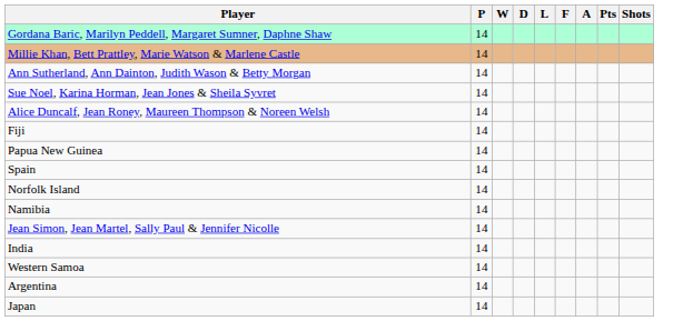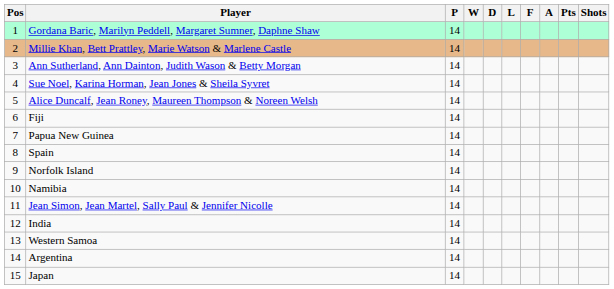 <table class="wikitable" style="font-size: 100%">
 <tr>
+<th width=20>Pos</th>
 <th width=600>Player</th>
 <th width=20>P</th>
 <th width=20>W</th>
 <th width=20>D</th>
 <th width=20>L</th>
 <th width=20>F</th>
 <th width=20>A</th>
 <th width=20>Pts</th>
 <th width=30>Shots</th>
 </tr>
 <tr align=center style="background: #ADFFD6;">
+<td>1</td>
 <td align="left"> <a href='#'>Gordana Baric</a>, <a href='#'>Marilyn Peddell</a>, <a href='#'>Margaret Sumner</a>, <a href='#'>Daphne Shaw</a></td>
 <td>14</td>
 <td></td>
 <td></td>
 <td></td>
 <td></td>
 <td></td>
 <td></td>
 <td></td>
 </tr>
 <tr align=center style="background: #E6B88A;">
+<td>2</td>
 <td align="left"> <a href='#'>Millie Khan</a>, <a href='#'>Bett Prattley</a>, <a href='#'>Marie Watson</a> & <a href='#'>Marlene Castle</a></td>
 <td>14</td>
 <td></td>
 <td></td>
 <td></td>
 <td></td>
 <td></td>
 <td></td>
 <td></td>
 </tr>
 <tr align=center>
+<td>3</td>
 <td align="left"> <a href='#'>Ann Sutherland</a>, <a href='#'>Ann Dainton</a>, <a href='#'>Judith Wason</a> & <a href='#'>Betty Morgan</a></td>
 <td>14</td>
 <td></td>
 <td></td>
 <td></td>
 <td></td>
 <td></td>
 <td></td>
 <td></td>
 </tr>
 <tr align=center>
+<td>4</td>
 <td align="left"> <a href='#'>Sue Noel</a>, <a href='#'>Karina Horman</a>, <a href='#'>Jean Jones</a> & <a href='#'>Sheila Syvret</a></td>
 <td>14</td>
 <td></td>
 <td></td>
 <td></td>
 <td></td>
 <td></td>
 <td></td>
 <td></td>
 </tr>
 <tr align=center>
+<td>5</td>
 <td align="left"> <a href='#'>Alice Duncalf</a>, <a href='#'>Jean Roney</a>, <a href='#'>Maureen Thompson</a> & <a href='#'>Noreen Welsh</a></td>
 <td>14</td>
 <td></td>
 <td></td>
 <td></td>
 <td></td>
 <td></td>
 <td></td>
 <td></td>
 </tr>
 <tr align=center>
+<td>6</td>
 <td align="left"> Fiji</td>
 <td>14</td>
 <td></td>
 <td></td>
 <td></td>
 <td></td>
 <td></td>
 <td></td>
 <td></td>
 </tr>
 <tr align=center>
+<td>7</td>
 <td align="left"> Papua New Guinea</td>
 <td>14</td>
 <td></td>
 <td></td>
 <td></td>
 <td></td>
 <td></td>
 <td></td>
 <td></td>
 </tr>
 <tr align=center>
+<td>8</td>
 <td align="left"> Spain</td>
 <td>14</td>
 <td></td>
 <td></td>
 <td></td>
 <td></td>
 <td></td>
 <td></td>
 <td></td>
 </tr>
 <tr align=center>
+<td>9</td>
 <td align="left"> Norfolk Island</td>
 <td>14</td>
 <td></td>
 <td></td>
 <td></td>
 <td></td>
 <td></td>
 <td></td>
 <td></td>
 </tr>
 <tr align=center>
+<td>10</td>
 <td align="left"> Namibia</td>
 <td>14</td>
 <td></td>
 <td></td>
 <td></td>
 <td></td>
 <td></td>
 <td></td>
 <td></td>
 </tr>
 <tr align=center>
+<td>11</td>
 <td align="left"> <a href='#'>Jean Simon</a>, <a href='#'>Jean Martel</a>, <a href='#'>Sally Paul</a> & <a href='#'>Jennifer Nicolle</a></td>
 <td>14</td>
 <td></td>
 <td></td>
 <td></td>
 <td></td>
 <td></td>
 <td></td>
 <td></td>
 </tr>
 <tr align=center>
+<td>12</td>
 <td align="left"> India</td>
 <td>14</td>
 <td></td>
 <td></td>
 <td></td>
 <td></td>
 <td></td>
 <td></td>
 <td></td>
 </tr>
 <tr align=center>
+<td>13</td>
 <td align="left"> Western Samoa</td>
 <td>14</td>
 <td></td>
 <td></td>
 <td></td>
 <td></td>
 <td></td>
 <td></td>
 <td></td>
 </tr>
 <tr align=center>
+<td>14</td>
 <td align="left"> Argentina</td>
 <td>14</td>
 <td></td>
 <td></td>
 <td></td>
 <td></td>
 <td></td>
 <td></td>
 <td></td>
 </tr>
 <tr align=center>
+<td>15</td>
 <td align="left"> Japan</td>
 <td>14</td>
 <td></td>
 <td></td>
 <td></td>
 <td></td>
 <td></td>
 <td></td>
 <td></td>
 </tr>
 </table>
